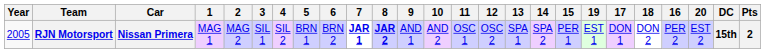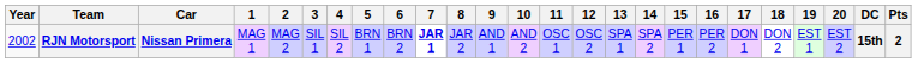 <table class="wikitable" style="text-align:center; font-size:85%">
 <tr>
 <th>Year</th>
 <th>Team</th>
 <th>Car</th>
 <th>1</th>
 <th>2</th>
 <th>3</th>
 <th>4</th>
 <th>5</th>
 <th>6</th>
 <th>7</th>
 <th>8</th>
 <th>9</th>
 <th>10</th>
 <th>11</th>
 <th>12</th>
 <th>13</th>
 <th>14</th>
 <th>15</th>
-<th>19</th>
+<th>16</th>
 <th>17</th>
 <th>18</th>
-<th>16</th>
+<th>19</th>
 <th>20</th>
 <th>DC</th>
 <th>Pts</th>
 </tr>
 <tr>
-<td><a href='#'>2005</a></td>
+<td><a href='#'>2002</a></td>
 <th nowrap><a href='#'>RJN Motorsport</a></th>
 <th nowrap><a href='#'>Nissan Primera</a></th>
 <td style="background:#EFCFFF;"><a href='#'>MAG<br>1</a><br></td>
 <td style="background:#CFCFFF;"><a href='#'>MAG<br>2</a><br></td>
 <td style="background:#CFCFFF;"><a href='#'>SIL<br>1</a><br></td>
 <td style="background:#EFCFFF;"><a href='#'>SIL<br>2</a><br></td>
 <td style="background:#CFCFFF;"><a href='#'>BRN<br>1</a><br></td>
 <td style="background:#CFCFFF;"><a href='#'>BRN<br>2</a><br></td>
 <td style="background:#FFFFFF;"><strong><a href='#'>JAR<br>1</a><br></strong></td>
-<td style="background:#CFCFFF;"><strong><a href='#'>JAR<br>2</a><br></strong></td>
+<td style="background:#CFCFFF;"><a href='#'>JAR<br>2</a><br></td>
 <td style="background:#CFCFFF;"><a href='#'>AND<br>1</a><br></td>
 <td style="background:#EFCFFF;"><a href='#'>AND<br>2</a><br></td>
 <td style="background:#CFCFFF;"><a href='#'>OSC<br>1</a><br></td>
 <td style="background:#CFCFFF;"><a href='#'>OSC<br>2</a><br></td>
 <td style="background:#CFCFFF;"><a href='#'>SPA<br>1</a><br></td>
 <td style="background:#EFCFFF;"><a href='#'>SPA<br>2</a><br></td>
 <td style="background:#CFCFFF;"><a href='#'>PER<br>1</a><br></td>
-<td style="background:#DFFFDF;"><a href='#'>EST<br>1</a><br></td>
+<td style="background:#CFCFFF;"><a href='#'>PER<br>2</a><br></td>
 <td style="background:#EFCFFF;"><a href='#'>DON<br>1</a><br></td>
 <td style="background:#FFFFFF;"><a href='#'>DON<br>2</a><br></td>
-<td style="background:#CFCFFF;"><a href='#'>PER<br>2</a><br></td>
+<td style="background:#DFFFDF;"><a href='#'>EST<br>1</a><br></td>
 <td style="background:#CFCFFF;"><a href='#'>EST<br>2</a><br></td>
 <th>15th</th>
 <th>2</th>
 </tr>
 </table>
